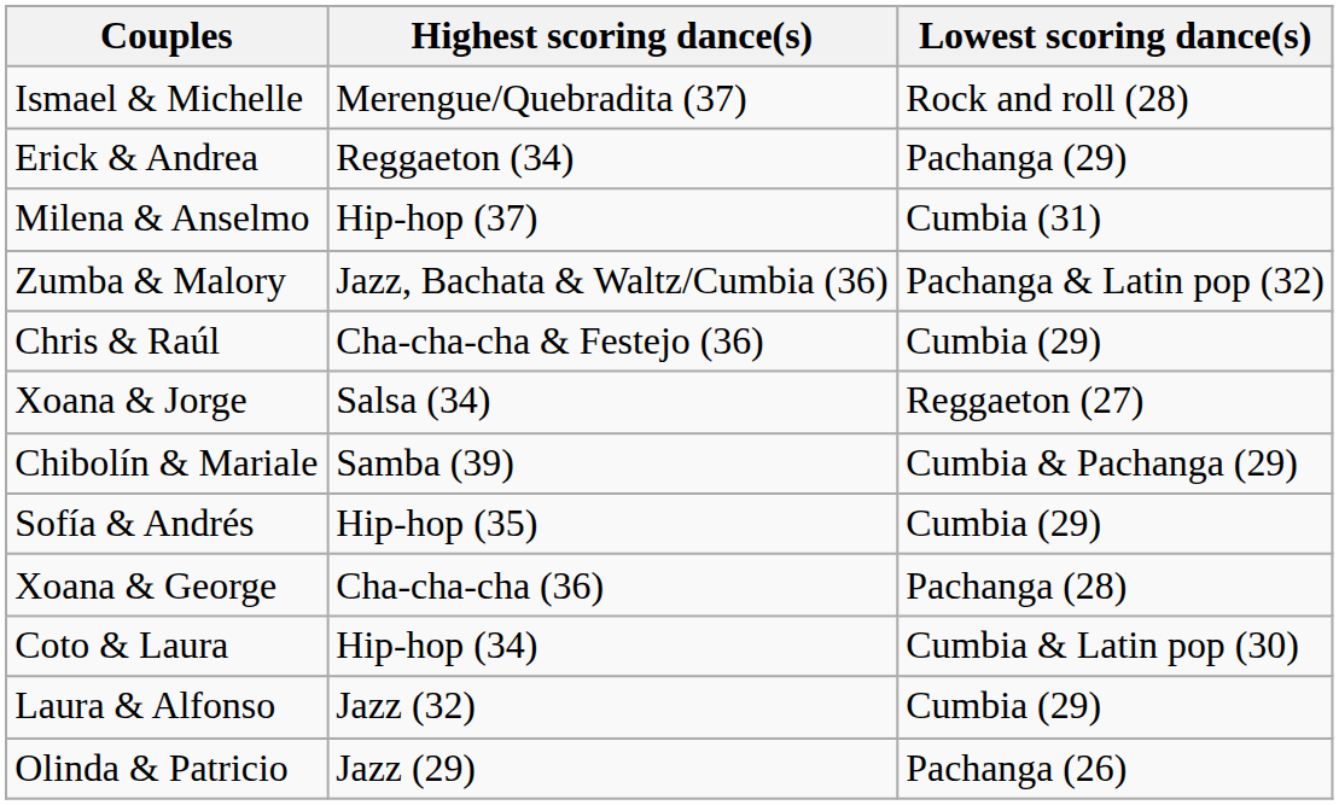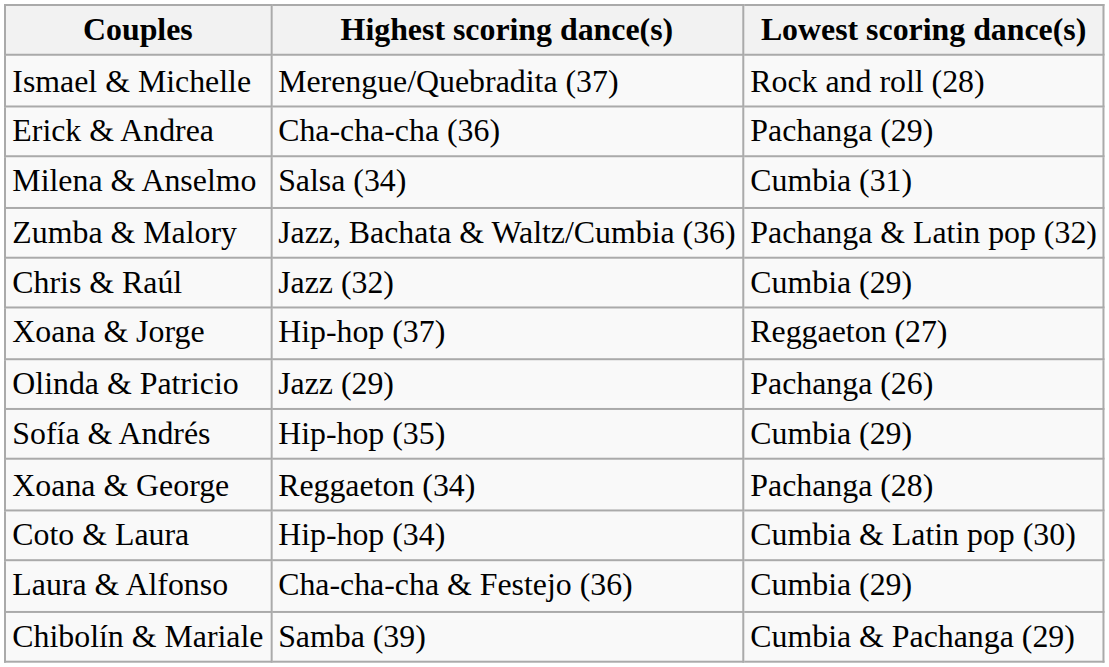 <table class="wikitable">
 <tr>
 <th>Couples</th>
 <th>Highest scoring dance(s)</th>
 <th>Lowest scoring dance(s)</th>
 </tr>
 <tr>
 <td>Ismael & Michelle</td>
 <td>Merengue/Quebradita (37)</td>
 <td>Rock and roll (28)</td>
 </tr>
 <tr>
 <td>Erick & Andrea</td>
-<td>Reggaeton (34)</td>
+<td>Cha-cha-cha (36)</td>
 <td>Pachanga (29)</td>
 </tr>
 <tr>
 <td>Milena & Anselmo</td>
-<td>Hip-hop (37)</td>
+<td>Salsa (34)</td>
 <td>Cumbia (31)</td>
 </tr>
 <tr>
 <td>Zumba & Malory</td>
 <td>Jazz, Bachata & Waltz/Cumbia (36)</td>
 <td>Pachanga & Latin pop (32)</td>
 </tr>
 <tr>
 <td>Chris & Raúl</td>
-<td>Cha-cha-cha & Festejo (36)</td>
+<td>Jazz (32)</td>
 <td>Cumbia (29)</td>
 </tr>
 <tr>
 <td>Xoana & Jorge</td>
-<td>Salsa (34)</td>
+<td>Hip-hop (37)</td>
 <td>Reggaeton (27)</td>
 </tr>
 <tr>
-<td>Chibolín & Mariale</td>
-<td>Samba (39)</td>
-<td>Cumbia & Pachanga (29)</td>
+<td>Olinda & Patricio</td>
+<td>Jazz (29)</td>
+<td>Pachanga (26)</td>
 </tr>
 <tr>
 <td>Sofía & Andrés</td>
 <td>Hip-hop (35)</td>
 <td>Cumbia (29)</td>
 </tr>
 <tr>
 <td>Xoana & George</td>
-<td>Cha-cha-cha (36)</td>
+<td>Reggaeton (34)</td>
 <td>Pachanga (28)</td>
 </tr>
 <tr>
 <td>Coto & Laura</td>
 <td>Hip-hop (34)</td>
 <td>Cumbia & Latin pop (30)</td>
 </tr>
 <tr>
 <td>Laura & Alfonso</td>
-<td>Jazz (32)</td>
+<td>Cha-cha-cha & Festejo (36)</td>
 <td>Cumbia (29)</td>
 </tr>
 <tr>
-<td>Olinda & Patricio</td>
-<td>Jazz (29)</td>
-<td>Pachanga (26)</td>
+<td>Chibolín & Mariale</td>
+<td>Samba (39)</td>
+<td>Cumbia & Pachanga (29)</td>
 </tr>
 </table>
